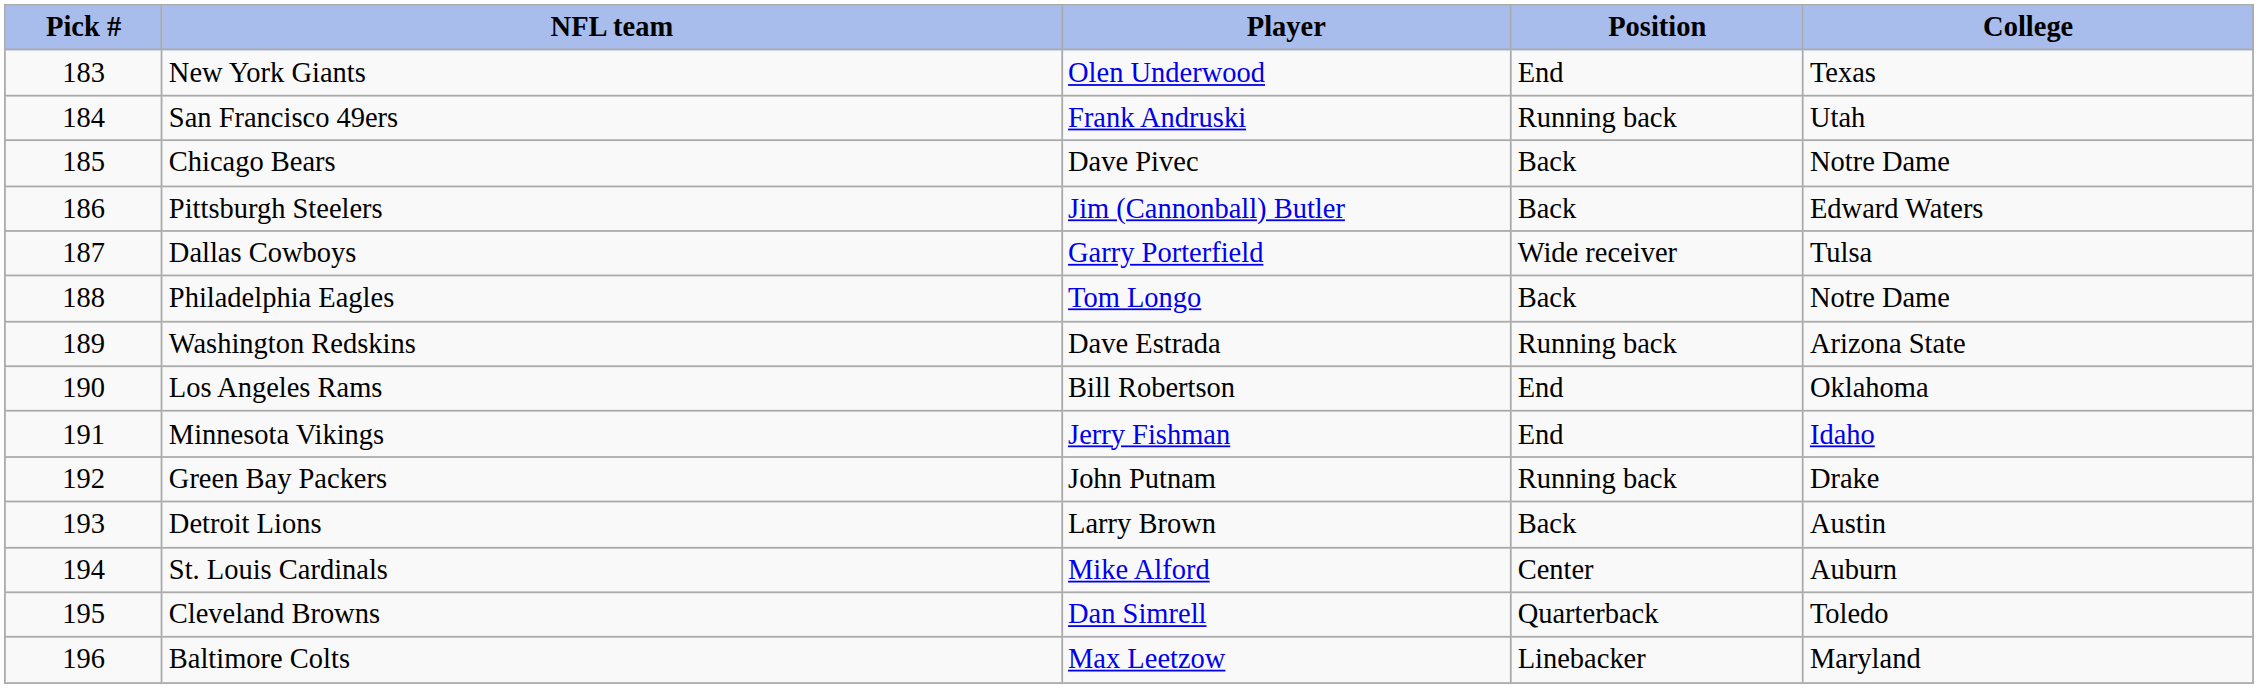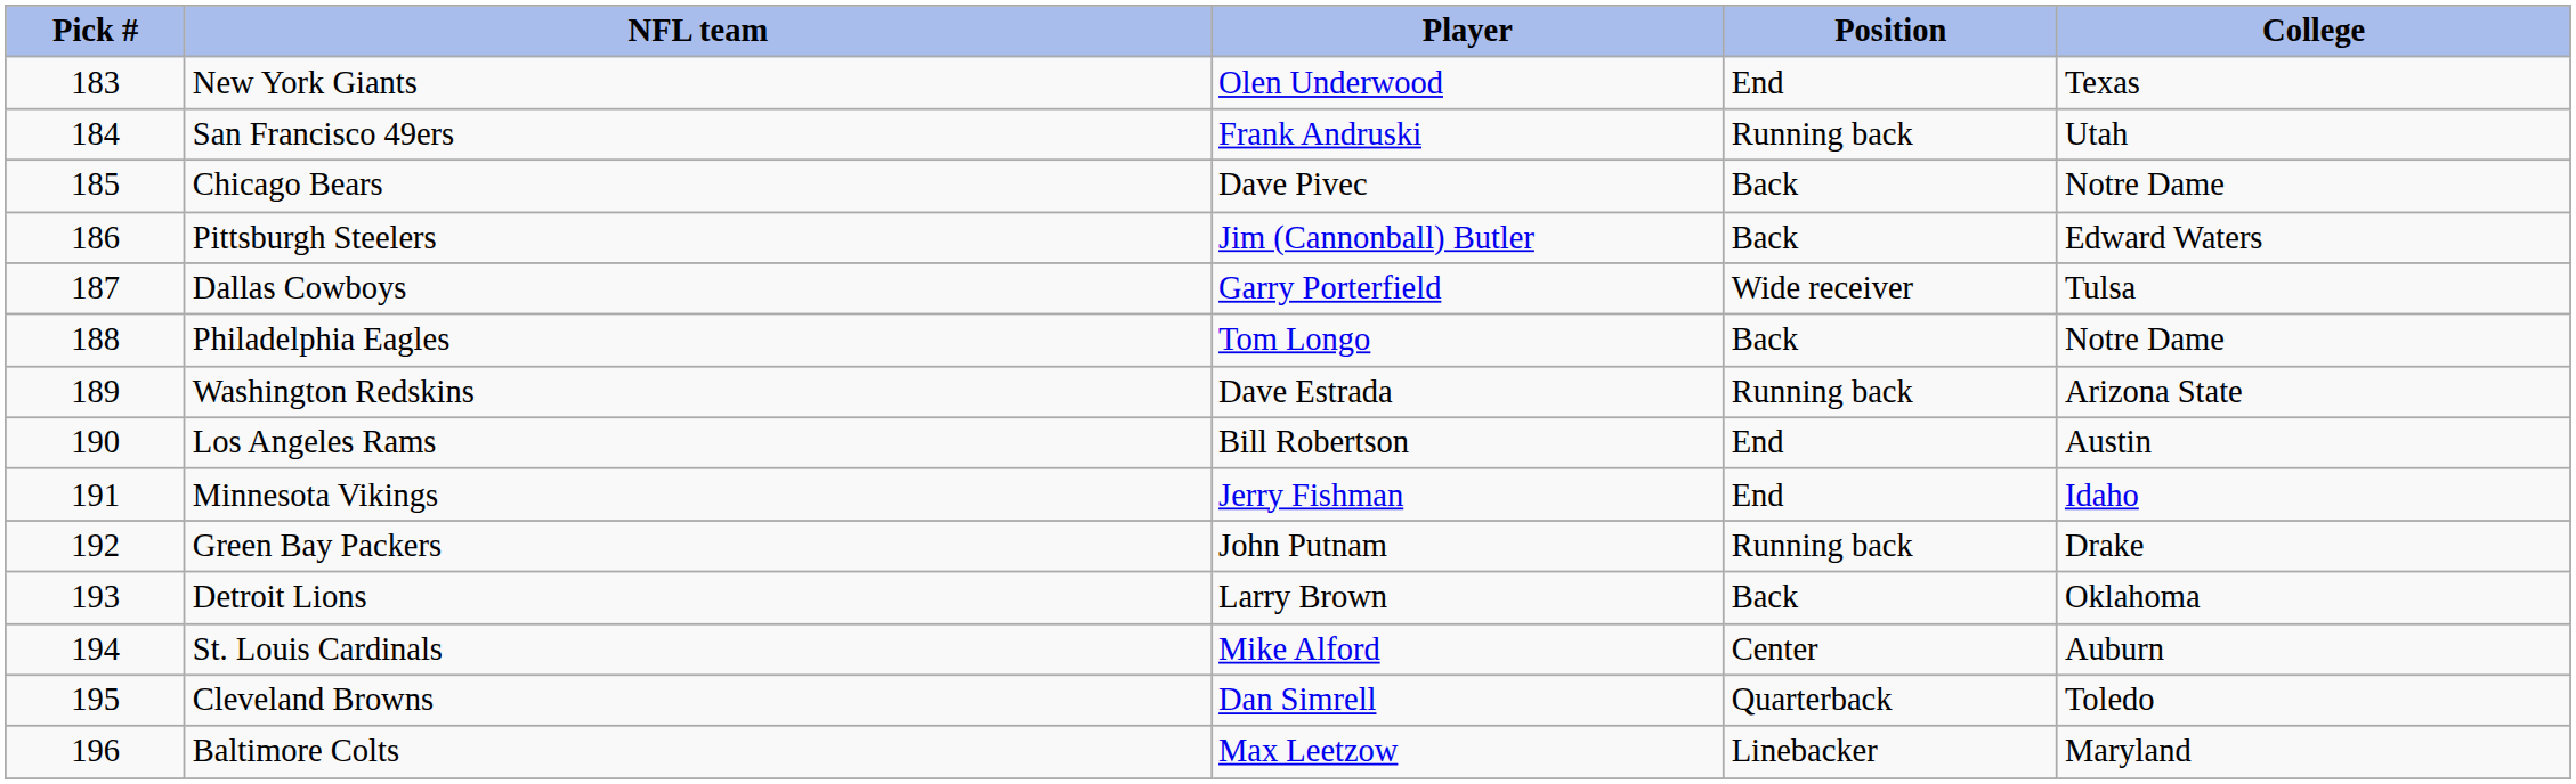 <table class="wikitable sortable sortable" style="width: 100%">
 <tr>
 <th style="background:#A8BDEC;" width=7%>Pick #</th>
 <th width=40% style="background:#A8BDEC;">NFL team</th>
 <th width=20% style="background:#A8BDEC;">Player</th>
 <th width=13% style="background:#A8BDEC;">Position</th>
 <th style="background:#A8BDEC;">College</th>
 </tr>
 <tr>
 <td align=center>183</td>
 <td>New York Giants</td>
 <td><a href='#'>Olen Underwood</a></td>
 <td>End</td>
 <td>Texas</td>
 </tr>
 <tr>
 <td align=center>184</td>
 <td>San Francisco 49ers</td>
 <td><a href='#'>Frank Andruski</a></td>
 <td>Running back</td>
 <td>Utah</td>
 </tr>
 <tr>
 <td align=center>185</td>
 <td>Chicago Bears</td>
 <td>Dave Pivec</td>
 <td>Back</td>
 <td>Notre Dame</td>
 </tr>
 <tr>
 <td align=center>186</td>
 <td>Pittsburgh Steelers</td>
 <td><a href='#'>Jim (Cannonball) Butler</a></td>
 <td>Back</td>
 <td>Edward Waters</td>
 </tr>
 <tr>
 <td align=center>187</td>
 <td>Dallas Cowboys</td>
 <td><a href='#'>Garry Porterfield</a></td>
 <td>Wide receiver</td>
 <td>Tulsa</td>
 </tr>
 <tr>
 <td align=center>188</td>
 <td>Philadelphia Eagles</td>
 <td><a href='#'>Tom Longo</a></td>
 <td>Back</td>
 <td>Notre Dame</td>
 </tr>
 <tr>
 <td align=center>189</td>
 <td>Washington Redskins</td>
 <td>Dave Estrada</td>
 <td>Running back</td>
 <td>Arizona State</td>
 </tr>
 <tr>
 <td align=center>190</td>
 <td>Los Angeles Rams</td>
 <td>Bill Robertson</td>
 <td>End</td>
-<td>Oklahoma</td>
+<td>Austin</td>
 </tr>
 <tr>
 <td align=center>191</td>
 <td>Minnesota Vikings</td>
 <td><a href='#'>Jerry Fishman</a></td>
 <td>End</td>
 <td><a href='#'>Idaho</a></td>
 </tr>
 <tr>
 <td align=center>192</td>
 <td>Green Bay Packers</td>
 <td>John Putnam</td>
 <td>Running back</td>
 <td>Drake</td>
 </tr>
 <tr>
 <td align=center>193</td>
 <td>Detroit Lions</td>
 <td>Larry Brown</td>
 <td>Back</td>
-<td>Austin</td>
+<td>Oklahoma</td>
 </tr>
 <tr>
 <td align=center>194</td>
 <td>St. Louis Cardinals</td>
 <td><a href='#'>Mike Alford</a></td>
 <td>Center</td>
 <td>Auburn</td>
 </tr>
 <tr>
 <td align=center>195</td>
 <td>Cleveland Browns</td>
 <td><a href='#'>Dan Simrell</a></td>
 <td>Quarterback</td>
 <td>Toledo</td>
 </tr>
 <tr>
 <td align=center>196</td>
 <td>Baltimore Colts</td>
 <td><a href='#'>Max Leetzow</a></td>
 <td>Linebacker</td>
 <td>Maryland</td>
 </tr>
 </table>
